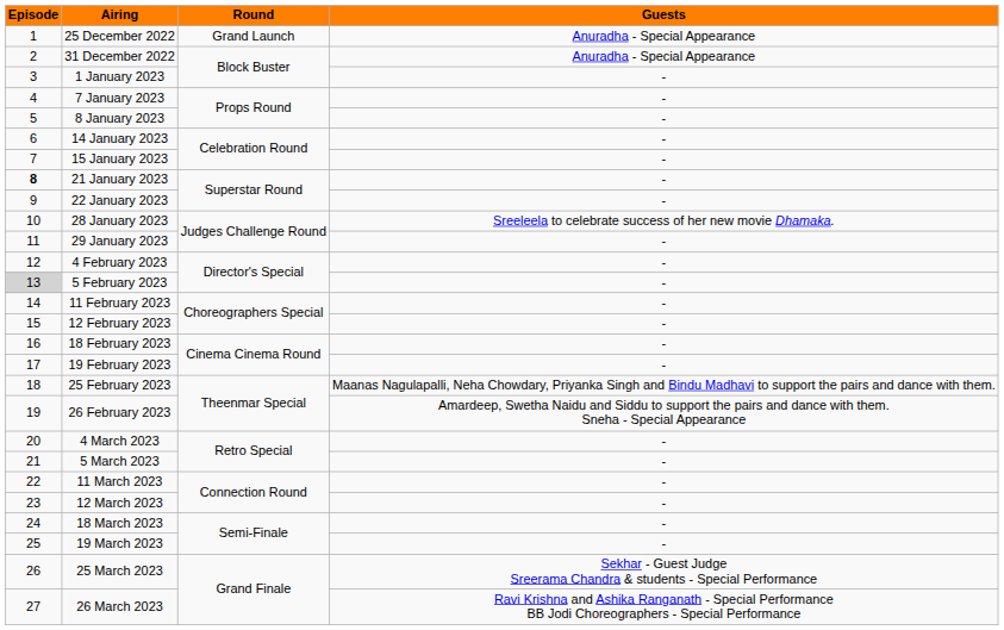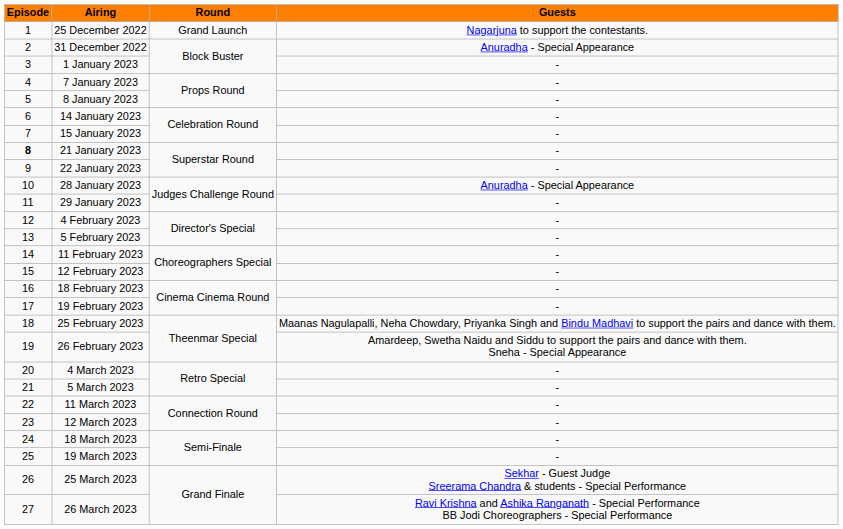 <table class="wikitable" style="text-align:center;">
 <tr>
 <th scope="col" style="background: #FF7F00 ;color:black">Episode</th>
 <th scope="col" style="background: #FF7F00 ;color:black">Airing</th>
 <th scope="col" style="background: #FF7F00 ;color:black">Round</th>
 <th scope="col" style="background: #FF7F00 ;color:black">Guests</th>
 </tr>
 <tr>
 <td>1</td>
 <td>25 December 2022</td>
 <td>Grand Launch</td>
-<td><a href='#'>Anuradha</a> - Special Appearance</td>
+<td><a href='#'>Nagarjuna</a> to support the contestants.</td>
 </tr>
 <tr>
 <td>2</td>
 <td>31 December 2022</td>
 <td rowspan="2">Block Buster</td>
 <td><a href='#'>Anuradha</a> - Special Appearance</td>
 </tr>
 <tr>
 <td>3</td>
 <td>1 January 2023</td>
 <td>-</td>
 </tr>
 <tr>
 <td>4</td>
 <td>7 January 2023</td>
 <td rowspan="2">Props Round</td>
 <td>-</td>
 </tr>
 <tr>
 <td>5</td>
 <td>8 January 2023</td>
 <td>-</td>
 </tr>
 <tr>
 <td>6</td>
 <td>14 January 2023</td>
 <td rowspan="2">Celebration Round</td>
 <td>-</td>
 </tr>
 <tr>
 <td>7</td>
 <td>15 January 2023</td>
 <td>-</td>
 </tr>
 <tr>
 <td><strong>8</strong></td>
 <td>21 January 2023</td>
 <td rowspan="2">Superstar Round</td>
 <td>-</td>
 </tr>
 <tr>
 <td>9</td>
 <td>22 January 2023</td>
 <td>-</td>
 </tr>
 <tr>
 <td>10</td>
 <td>28 January 2023</td>
 <td rowspan="2">Judges Challenge Round</td>
-<td><a href='#'>Sreeleela</a> to celebrate success of her new movie <em><a href='#'>Dhamaka</a>.</em></td>
+<td><a href='#'>Anuradha</a> - Special Appearance</td>
 </tr>
 <tr>
 <td>11</td>
 <td>29 January 2023</td>
 <td>-</td>
 </tr>
 <tr>
 <td>12</td>
 <td>4 February 2023</td>
 <td rowspan="2">Director's Special</td>
 <td>-</td>
 </tr>
 <tr>
-<td style="background: lightgrey;">13</td>
+<td>13</td>
 <td>5 February 2023</td>
 <td>-</td>
 </tr>
 <tr>
 <td>14</td>
 <td>11 February 2023</td>
 <td rowspan="2">Choreographers Special</td>
 <td>-</td>
 </tr>
 <tr>
 <td>15</td>
 <td>12 February 2023</td>
 <td>-</td>
 </tr>
 <tr>
 <td>16</td>
 <td>18 February 2023</td>
 <td rowspan="2">Cinema Cinema Round</td>
 <td>-</td>
 </tr>
 <tr>
 <td>17</td>
 <td>19 February 2023</td>
 <td>-</td>
 </tr>
 <tr>
 <td>18</td>
 <td>25 February 2023</td>
 <td rowspan="2">Theenmar Special</td>
 <td>Maanas Nagulapalli, Neha Chowdary, Priyanka Singh and <a href='#'>Bindu Madhavi</a> to support the pairs and dance with them.</td>
 </tr>
 <tr>
 <td>19</td>
 <td>26 February 2023</td>
 <td>Amardeep, Swetha Naidu and Siddu to support the pairs and dance with them.<br>Sneha - Special Appearance</td>
 </tr>
 <tr>
 <td>20</td>
 <td>4 March 2023</td>
 <td rowspan="2">Retro Special</td>
 <td>-</td>
 </tr>
 <tr>
 <td>21</td>
 <td>5 March 2023</td>
 <td>-</td>
 </tr>
 <tr>
 <td>22</td>
 <td>11 March 2023</td>
 <td rowspan="2">Connection Round</td>
 <td>-</td>
 </tr>
 <tr>
 <td>23</td>
 <td>12 March 2023</td>
 <td>-</td>
 </tr>
 <tr>
 <td>24</td>
 <td>18 March 2023</td>
 <td rowspan="2">Semi-Finale</td>
 <td>-</td>
 </tr>
 <tr>
 <td>25</td>
 <td>19 March 2023</td>
 <td>-</td>
 </tr>
 <tr>
 <td>26</td>
 <td>25 March 2023</td>
 <td rowspan="2">Grand Finale</td>
 <td><a href='#'>Sekhar</a> - Guest Judge<br><a href='#'>Sreerama Chandra</a> & students - Special Performance</td>
 </tr>
 <tr>
 <td>27</td>
 <td>26 March 2023</td>
 <td><a href='#'>Ravi Krishna</a> and <a href='#'>Ashika Ranganath</a> - Special Performance<br>BB Jodi Choreographers - Special Performance</td>
 </tr>
 </table>
